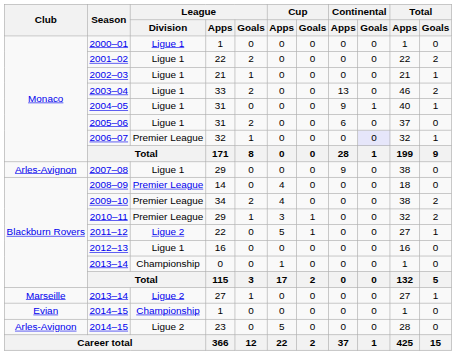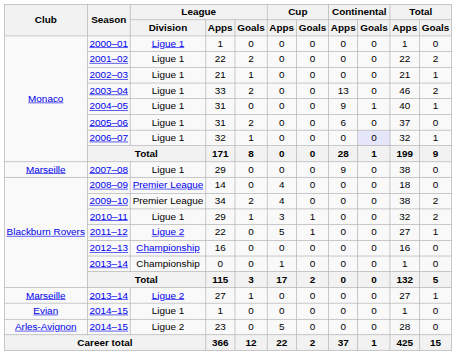 <table class="wikitable" style="text-align: center;">
 <tr>
 <th rowspan="2">Club</th>
 <th rowspan="2">Season</th>
 <th colspan="3">League</th>
 <th colspan="2">Cup</th>
 <th colspan="2">Continental</th>
 <th colspan="2">Total</th>
 </tr>
 <tr>
 <th>Division</th>
 <th>Apps</th>
 <th>Goals</th>
 <th>Apps</th>
 <th>Goals</th>
 <th>Apps</th>
 <th>Goals</th>
 <th>Apps</th>
 <th>Goals</th>
 </tr>
 <tr>
 <td rowspan="8"><a href='#'>Monaco</a></td>
 <td><a href='#'>2000–01</a></td>
 <td><a href='#'>Ligue 1</a></td>
 <td>1</td>
 <td>0</td>
 <td>0</td>
 <td>0</td>
 <td>0</td>
 <td>0</td>
 <td>1</td>
 <td>0</td>
 </tr>
 <tr>
 <td><a href='#'>2001–02</a></td>
 <td>Ligue 1</td>
 <td>22</td>
 <td>2</td>
 <td>0</td>
 <td>0</td>
 <td>0</td>
 <td>0</td>
 <td>22</td>
 <td>2</td>
 </tr>
 <tr>
 <td><a href='#'>2002–03</a></td>
 <td>Ligue 1</td>
 <td>21</td>
 <td>1</td>
 <td>0</td>
 <td>0</td>
 <td>0</td>
 <td>0</td>
 <td>21</td>
 <td>1</td>
 </tr>
 <tr>
 <td><a href='#'>2003–04</a></td>
 <td>Ligue 1</td>
 <td>33</td>
 <td>2</td>
 <td>0</td>
 <td>0</td>
 <td>13</td>
 <td>0</td>
 <td>46</td>
 <td>2</td>
 </tr>
 <tr>
 <td><a href='#'>2004–05</a></td>
 <td>Ligue 1</td>
 <td>31</td>
 <td>0</td>
 <td>0</td>
 <td>0</td>
 <td>9</td>
 <td>1</td>
 <td>40</td>
 <td>1</td>
 </tr>
 <tr>
 <td><a href='#'>2005–06</a></td>
 <td>Ligue 1</td>
 <td>31</td>
 <td>2</td>
 <td>0</td>
 <td>0</td>
 <td>6</td>
 <td>0</td>
 <td>37</td>
 <td>0</td>
 </tr>
 <tr>
 <td><a href='#'>2006–07</a></td>
-<td>Premier League</td>
+<td>Ligue 1</td>
 <td>32</td>
 <td>1</td>
 <td>0</td>
 <td>0</td>
 <td>0</td>
 <td style="background: lavender;">0</td>
 <td>32</td>
 <td>1</td>
 </tr>
 <tr>
 <th colspan="2">Total</th>
 <th>171</th>
 <th>8</th>
 <th>0</th>
 <th>0</th>
 <th>28</th>
 <th>1</th>
 <th>199</th>
 <th>9</th>
 </tr>
 <tr>
-<td><a href='#'>Arles-Avignon</a></td>
+<td><a href='#'>Marseille</a></td>
 <td><a href='#'>2007–08</a></td>
 <td>Ligue 1</td>
 <td>29</td>
 <td>0</td>
 <td>0</td>
 <td>0</td>
 <td>9</td>
 <td>0</td>
 <td>38</td>
 <td>0</td>
 </tr>
 <tr>
 <td rowspan="7"><a href='#'>Blackburn Rovers</a></td>
 <td><a href='#'>2008–09</a></td>
 <td><a href='#'>Premier League</a></td>
 <td>14</td>
 <td>0</td>
 <td>4</td>
 <td>0</td>
 <td>0</td>
 <td>0</td>
 <td>18</td>
 <td>0</td>
 </tr>
 <tr>
 <td><a href='#'>2009–10</a></td>
 <td>Premier League</td>
 <td>34</td>
 <td>2</td>
 <td>4</td>
 <td>0</td>
 <td>0</td>
 <td>0</td>
 <td>38</td>
 <td>2</td>
 </tr>
 <tr>
 <td><a href='#'>2010–11</a></td>
-<td>Premier League</td>
+<td>Ligue 1</td>
 <td>29</td>
 <td>1</td>
 <td>3</td>
 <td>1</td>
 <td>0</td>
 <td>0</td>
 <td>32</td>
 <td>2</td>
 </tr>
 <tr>
 <td><a href='#'>2011–12</a></td>
 <td><a href='#'>Ligue 2</a></td>
 <td>22</td>
 <td>0</td>
 <td>5</td>
 <td>1</td>
 <td>0</td>
 <td>0</td>
 <td>27</td>
 <td>1</td>
 </tr>
 <tr>
 <td><a href='#'>2012–13</a></td>
-<td>Ligue 1</td>
+<td><a href='#'>Championship</a></td>
 <td>16</td>
 <td>0</td>
 <td>0</td>
 <td>0</td>
 <td>0</td>
 <td>0</td>
 <td>16</td>
 <td>0</td>
 </tr>
 <tr>
 <td><a href='#'>2013–14</a></td>
 <td>Championship</td>
 <td>0</td>
 <td>0</td>
 <td>1</td>
 <td>0</td>
 <td>0</td>
 <td>0</td>
 <td>1</td>
 <td>0</td>
 </tr>
 <tr>
 <th colspan="2">Total</th>
 <th>115</th>
 <th>3</th>
 <th>17</th>
 <th>2</th>
 <th>0</th>
 <th>0</th>
 <th>132</th>
 <th>5</th>
 </tr>
 <tr>
 <td><a href='#'>Marseille</a></td>
 <td><a href='#'>2013–14</a></td>
 <td><a href='#'>Ligue 2</a></td>
 <td>27</td>
 <td>1</td>
 <td>0</td>
 <td>0</td>
 <td>0</td>
 <td>0</td>
 <td>27</td>
 <td>1</td>
 </tr>
 <tr>
 <td><a href='#'>Evian</a></td>
 <td><a href='#'>2014–15</a></td>
-<td><a href='#'>Championship</a></td>
+<td>Ligue 1</td>
 <td>1</td>
 <td>0</td>
 <td>0</td>
 <td>0</td>
 <td>0</td>
 <td>0</td>
 <td>1</td>
 <td>0</td>
 </tr>
 <tr>
 <td><a href='#'>Arles-Avignon</a></td>
 <td><a href='#'>2014–15</a></td>
 <td>Ligue 2</td>
 <td>23</td>
 <td>0</td>
 <td>5</td>
 <td>0</td>
 <td>0</td>
 <td>0</td>
 <td>28</td>
 <td>0</td>
 </tr>
 <tr>
 <th colspan="3">Career total</th>
 <th>366</th>
 <th>12</th>
 <th>22</th>
 <th>2</th>
 <th>37</th>
 <th>1</th>
 <th>425</th>
 <th>15</th>
 </tr>
 </table>
